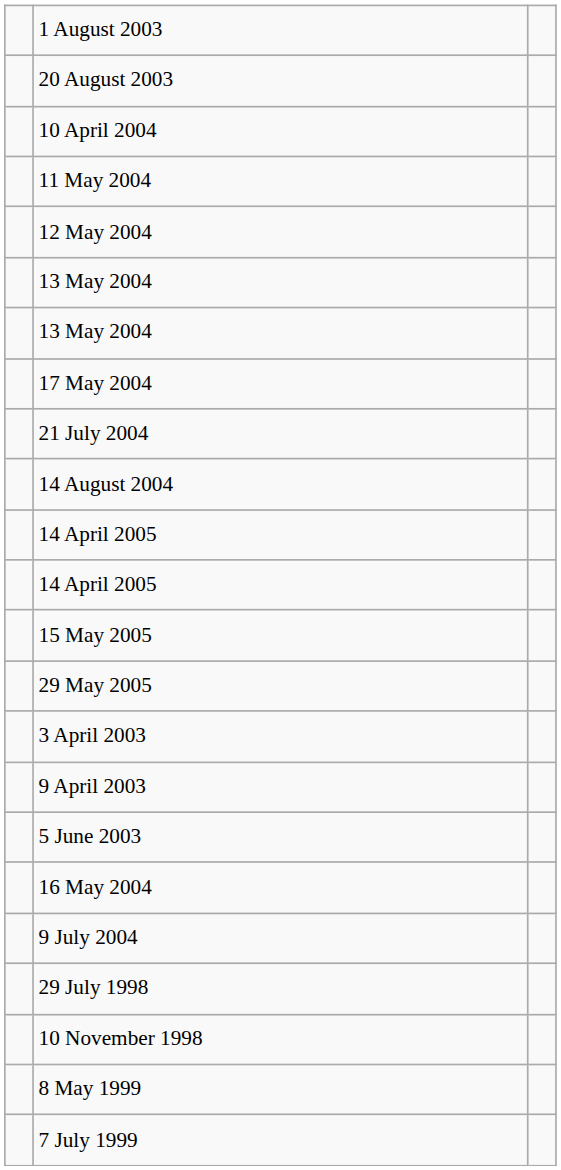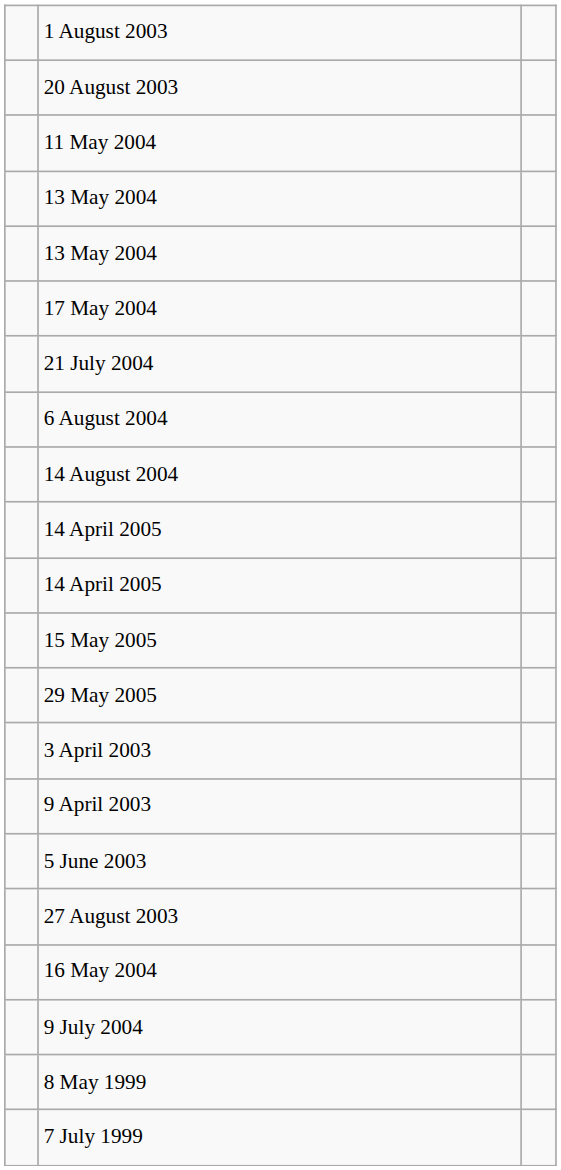 <table class="wikitable" style="font-size: 80%; float: left; width: 26em; margin-right: 1em; height: 700px">
 <tr>
 <td></td>
 <td>1 August 2003</td>
 <td></td>
 </tr>
 <tr>
 <td></td>
 <td>20 August 2003</td>
 <td></td>
 </tr>
 <tr>
 <td></td>
-<td>10 April 2004</td>
-<td></td>
-</tr>
-<tr>
-<td></td>
 <td>11 May 2004</td>
-<td></td>
-</tr>
-<tr>
-<td></td>
-<td>12 May 2004</td>
 <td></td>
 </tr>
 <tr>
 <td></td>
 <td>13 May 2004</td>
 <td></td>
 </tr>
 <tr>
 <td></td>
 <td>13 May 2004</td>
 <td></td>
 </tr>
 <tr>
 <td></td>
 <td>17 May 2004</td>
 <td></td>
 </tr>
 <tr>
 <td></td>
 <td>21 July 2004</td>
+<td></td>
+</tr>
+<tr>
+<td></td>
+<td>6 August 2004</td>
 <td></td>
 </tr>
 <tr>
 <td></td>
 <td>14 August 2004</td>
 <td></td>
 </tr>
 <tr>
 <td></td>
 <td>14 April 2005</td>
 <td></td>
 </tr>
 <tr>
 <td></td>
 <td>14 April 2005</td>
 <td></td>
 </tr>
 <tr>
 <td></td>
 <td>15 May 2005</td>
 <td></td>
 </tr>
 <tr>
 <td></td>
 <td>29 May 2005</td>
 <td></td>
 </tr>
 <tr>
 <td></td>
 <td>3 April 2003</td>
 <td></td>
 </tr>
 <tr>
 <td></td>
 <td>9 April 2003</td>
 <td></td>
 </tr>
 <tr>
 <td></td>
 <td>5 June 2003</td>
 <td></td>
 </tr>
 <tr>
 <td></td>
+<td>27 August 2003</td>
+<td></td>
+</tr>
+<tr>
+<td></td>
 <td>16 May 2004</td>
 <td></td>
 </tr>
 <tr>
 <td></td>
 <td>9 July 2004</td>
-<td></td>
-</tr>
-<tr>
-<td></td>
-<td>29 July 1998</td>
-<td></td>
-</tr>
-<tr>
-<td></td>
-<td>10 November 1998</td>
 <td></td>
 </tr>
 <tr>
 <td></td>
 <td>8 May 1999</td>
 <td></td>
 </tr>
 <tr>
 <td></td>
 <td>7 July 1999</td>
 <td></td>
 </tr>
 </table>
